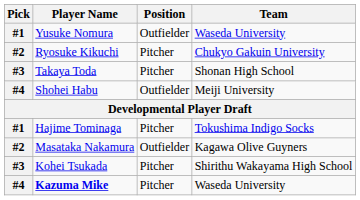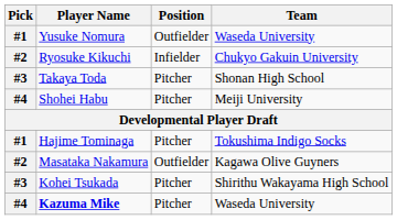 <table class="wikitable">
 <tr>
 <th>Pick</th>
 <th>Player Name</th>
 <th>Position</th>
 <th>Team</th>
 </tr>
 <tr>
 <th>#1</th>
 <td><a href='#'>Yusuke Nomura</a></td>
 <td>Outfielder</td>
 <td><a href='#'>Waseda University</a></td>
 </tr>
 <tr>
 <th>#2</th>
 <td><a href='#'>Ryosuke Kikuchi</a></td>
-<td>Pitcher</td>
+<td>Infielder</td>
 <td><a href='#'>Chukyo Gakuin University</a></td>
 </tr>
 <tr>
 <th>#3</th>
 <td><a href='#'>Takaya Toda</a></td>
 <td>Pitcher</td>
 <td>Shonan High School</td>
 </tr>
 <tr>
 <th>#4</th>
 <td><a href='#'>Shohei Habu</a></td>
-<td>Outfielder</td>
+<td>Pitcher</td>
 <td>Meiji University</td>
 </tr>
 <tr>
 <th colspan="5">Developmental Player Draft</th>
 </tr>
 <tr>
 <th>#1</th>
 <td><a href='#'>Hajime Tominaga</a></td>
 <td>Pitcher</td>
 <td><a href='#'>Tokushima Indigo Socks</a></td>
 </tr>
 <tr>
 <th>#2</th>
 <td><a href='#'>Masataka Nakamura</a></td>
 <td>Outfielder</td>
 <td>Kagawa Olive Guyners</td>
 </tr>
 <tr>
 <th>#3</th>
 <td><a href='#'>Kohei Tsukada</a></td>
 <td>Pitcher</td>
 <td>Shirithu Wakayama High School</td>
 </tr>
 <tr>
 <th>#4</th>
 <td><strong><a href='#'>Kazuma Mike</a></strong></td>
 <td>Pitcher</td>
 <td>Waseda University</td>
 </tr>
 </table>
